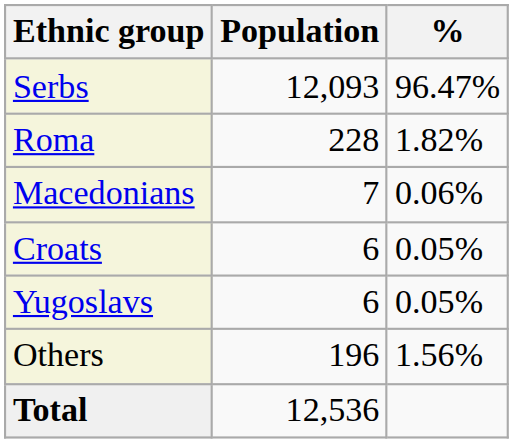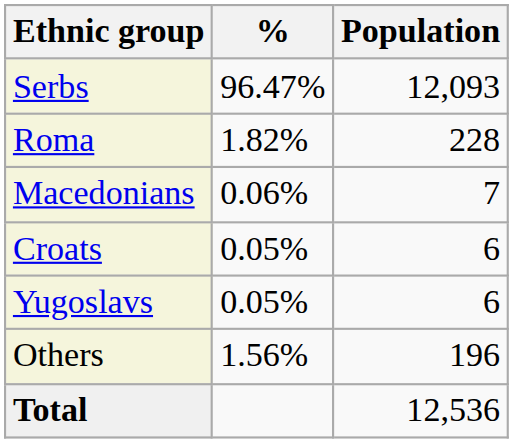 <table class="wikitable">
 <tr>
 <th>Ethnic group</th>
+<th>%</th>
 <th>Population</th>
-<th>%</th>
 </tr>
 <tr>
 <td style="background:#F5F5DC;"><a href='#'>Serbs</a></td>
+<td>96.47%</td>
 <td align="right">12,093</td>
-<td>96.47%</td>
 </tr>
 <tr>
 <td style="background:#F5F5DC;"><a href='#'>Roma</a></td>
+<td>1.82%</td>
 <td align="right">228</td>
-<td>1.82%</td>
 </tr>
 <tr>
 <td style="background:#F5F5DC;"><a href='#'>Macedonians</a></td>
+<td>0.06%</td>
 <td align="right">7</td>
-<td>0.06%</td>
 </tr>
 <tr>
 <td style="background:#F5F5DC;"><a href='#'>Croats</a></td>
+<td>0.05%</td>
 <td align="right">6</td>
-<td>0.05%</td>
 </tr>
 <tr>
 <td style="background:#F5F5DC;"><a href='#'>Yugoslavs</a></td>
+<td>0.05%</td>
 <td align="right">6</td>
-<td>0.05%</td>
 </tr>
 <tr>
 <td style="background:#F5F5DC;">Others</td>
+<td>1.56%</td>
 <td align="right">196</td>
-<td>1.56%</td>
 </tr>
 <tr>
 <td style="background:#F0F0F0;"><strong>Total</strong></td>
+<td></td>
 <td align="right">12,536</td>
-<td></td>
 </tr>
 </table>
